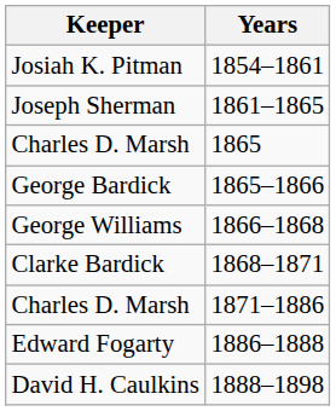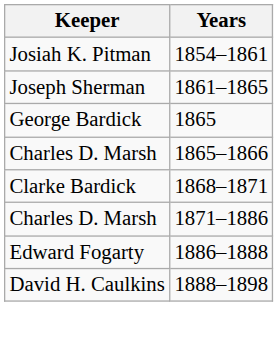 <table class="wikitable">
 <tr>
 <th>Keeper</th>
 <th>Years</th>
 </tr>
 <tr>
 <td>Josiah K. Pitman</td>
 <td>1854–1861</td>
 </tr>
 <tr>
 <td>Joseph Sherman</td>
 <td>1861–1865</td>
 </tr>
 <tr>
-<td>Charles D. Marsh</td>
+<td>George Bardick</td>
 <td>1865</td>
 </tr>
 <tr>
-<td>George Bardick</td>
+<td>Charles D. Marsh</td>
 <td>1865–1866</td>
-</tr>
-<tr>
-<td>George Williams</td>
-<td>1866–1868</td>
 </tr>
 <tr>
 <td>Clarke Bardick</td>
 <td>1868–1871</td>
 </tr>
 <tr>
 <td>Charles D. Marsh</td>
 <td>1871–1886</td>
 </tr>
 <tr>
 <td>Edward Fogarty</td>
 <td>1886–1888</td>
 </tr>
 <tr>
 <td>David H. Caulkins</td>
 <td>1888–1898</td>
 </tr>
 </table>
